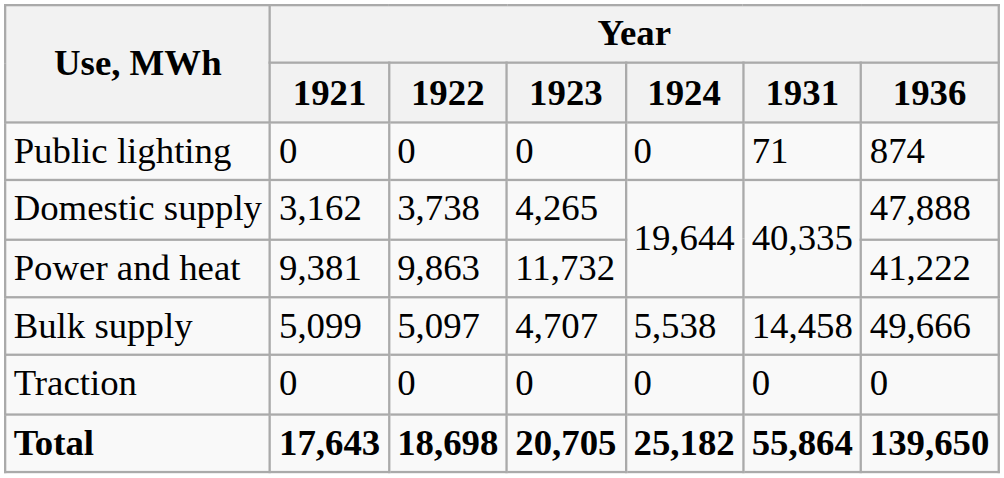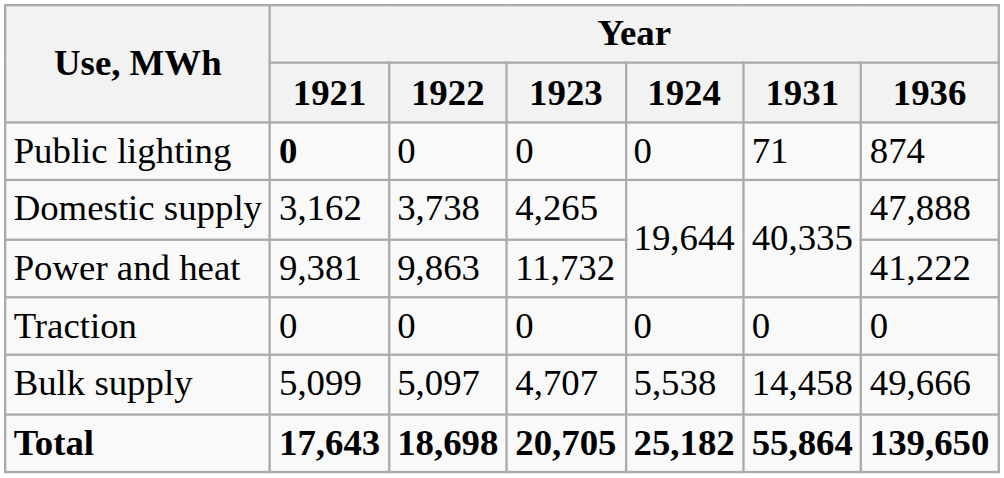 <table class="wikitable">
 <tr>
 <th rowspan="2">Use, MWh</th>
 <th colspan="6">Year</th>
 </tr>
 <tr>
 <th>1921</th>
 <th>1922</th>
 <th>1923</th>
 <th>1924</th>
 <th>1931</th>
 <th>1936</th>
 </tr>
 <tr>
 <td>Public lighting</td>
-<td>0</td>
+<td><strong>0</strong></td>
 <td>0</td>
 <td>0</td>
 <td>0</td>
 <td>71</td>
 <td>874</td>
 </tr>
 <tr>
 <td>Domestic supply</td>
 <td>3,162</td>
 <td>3,738</td>
 <td>4,265</td>
 <td rowspan="2">19,644</td>
 <td rowspan="2">40,335</td>
 <td>47,888</td>
 </tr>
 <tr>
 <td>Power and heat</td>
 <td>9,381</td>
 <td>9,863</td>
 <td>11,732</td>
 <td>41,222</td>
 </tr>
 <tr>
+<td>Traction</td>
+<td>0</td>
+<td>0</td>
+<td>0</td>
+<td>0</td>
+<td>0</td>
+<td>0</td>
+</tr>
+<tr>
 <td>Bulk supply</td>
 <td>5,099</td>
 <td>5,097</td>
 <td>4,707</td>
 <td>5,538</td>
 <td>14,458</td>
 <td>49,666</td>
-</tr>
-<tr>
-<td>Traction</td>
-<td>0</td>
-<td>0</td>
-<td>0</td>
-<td>0</td>
-<td>0</td>
-<td>0</td>
 </tr>
 <tr>
 <td><strong>Total</strong></td>
 <td><strong>17,643</strong></td>
 <td><strong>18,698</strong></td>
 <td><strong>20,705</strong></td>
 <td><strong>25,182</strong></td>
 <td><strong>55,864</strong></td>
 <td><strong>139,650</strong></td>
 </tr>
 </table>
